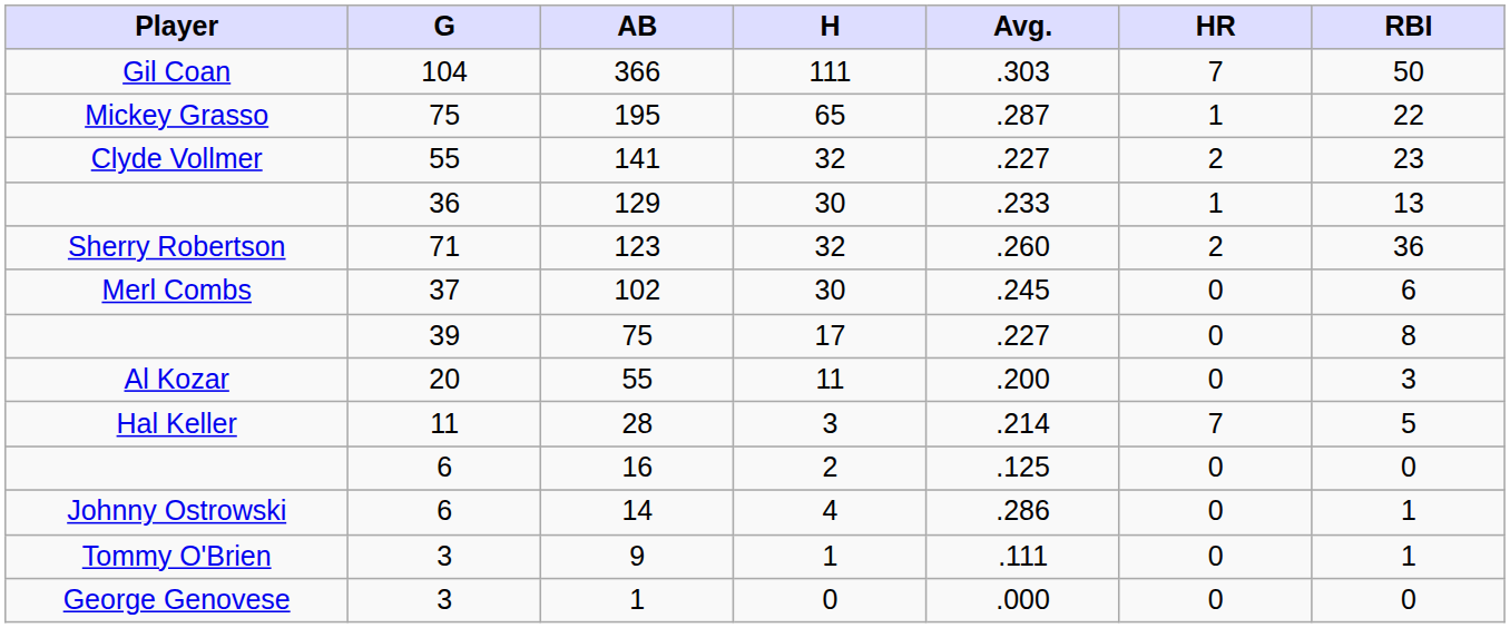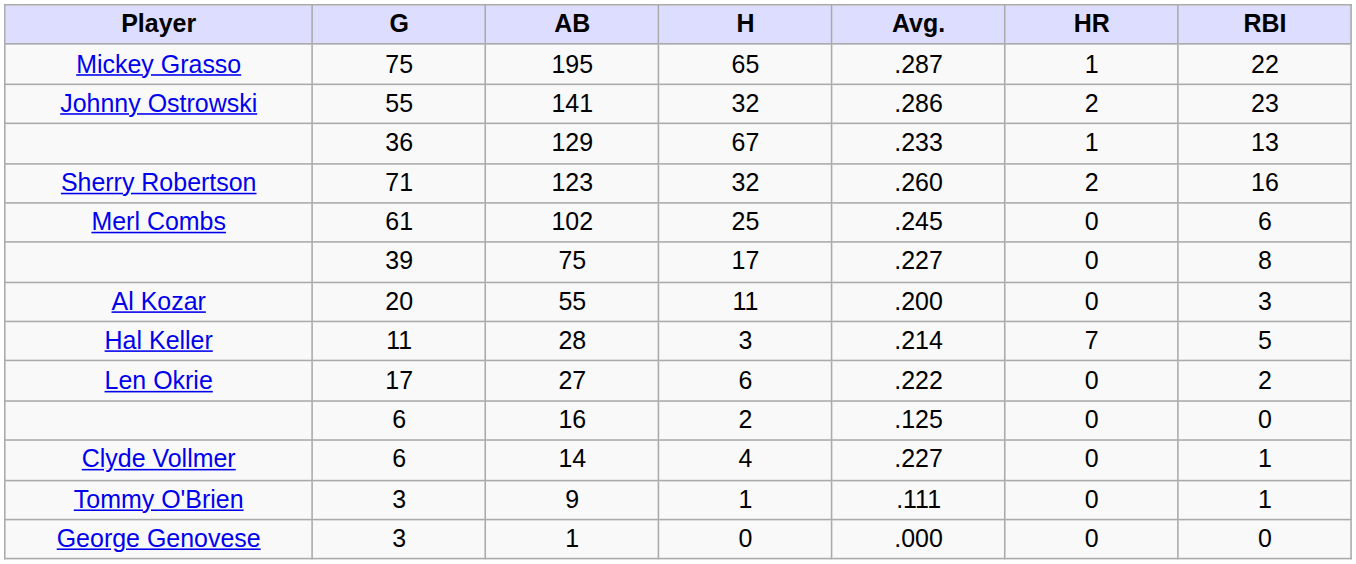 <table class="wikitable sortable">
 <tr>
 <th style="background:#ddf; width:16%;">Player</th>
 <th style="background:#ddf; width:9%;">G</th>
 <th style="background:#ddf; width:9%;">AB</th>
 <th style="background:#ddf; width:9%;">H</th>
 <th style="background:#ddf; width:9%;">Avg.</th>
 <th style="background:#ddf; width:9%;">HR</th>
 <th style="background:#ddf; width:9%;">RBI</th>
-</tr>
-<tr style="text-align:center;">
-<td><a href='#'>Gil Coan</a></td>
-<td>104</td>
-<td>366</td>
-<td>111</td>
-<td>.303</td>
-<td>7</td>
-<td>50</td>
 </tr>
 <tr align="center">
 <td><a href='#'>Mickey Grasso</a></td>
 <td>75</td>
 <td>195</td>
 <td>65</td>
 <td>.287</td>
 <td>1</td>
 <td>22</td>
 </tr>
 <tr align="center">
-<td><a href='#'>Clyde Vollmer</a></td>
+<td><a href='#'>Johnny Ostrowski</a></td>
 <td>55</td>
 <td>141</td>
 <td>32</td>
-<td>.227</td>
+<td>.286</td>
 <td>2</td>
 <td>23</td>
 </tr>
 <tr align="center">
 <td></td>
 <td>36</td>
 <td>129</td>
-<td>30</td>
+<td>67</td>
 <td>.233</td>
 <td>1</td>
 <td>13</td>
 </tr>
 <tr style="text-align:center;">
 <td><a href='#'>Sherry Robertson</a></td>
 <td>71</td>
 <td>123</td>
 <td>32</td>
 <td>.260</td>
 <td>2</td>
-<td>36</td>
+<td>16</td>
 </tr>
 <tr align="center">
 <td><a href='#'>Merl Combs</a></td>
-<td>37</td>
+<td>61</td>
 <td>102</td>
-<td>30</td>
+<td>25</td>
 <td>.245</td>
 <td>0</td>
 <td>6</td>
 </tr>
 <tr align="center">
 <td></td>
 <td>39</td>
 <td>75</td>
 <td>17</td>
 <td>.227</td>
 <td>0</td>
 <td>8</td>
 </tr>
 <tr style="text-align:center;">
 <td><a href='#'>Al Kozar</a></td>
 <td>20</td>
 <td>55</td>
 <td>11</td>
 <td>.200</td>
 <td>0</td>
 <td>3</td>
 </tr>
 <tr align="center">
 <td><a href='#'>Hal Keller</a></td>
 <td>11</td>
 <td>28</td>
 <td>3</td>
 <td>.214</td>
 <td>7</td>
 <td>5</td>
 </tr>
 <tr align="center">
+<td><a href='#'>Len Okrie</a></td>
+<td>17</td>
+<td>27</td>
+<td>6</td>
+<td>.222</td>
+<td>0</td>
+<td>2</td>
+</tr>
+<tr align="center">
 <td></td>
 <td>6</td>
 <td>16</td>
 <td>2</td>
 <td>.125</td>
 <td>0</td>
 <td>0</td>
 </tr>
 <tr align="center">
-<td><a href='#'>Johnny Ostrowski</a></td>
+<td><a href='#'>Clyde Vollmer</a></td>
 <td>6</td>
 <td>14</td>
 <td>4</td>
-<td>.286</td>
+<td>.227</td>
 <td>0</td>
 <td>1</td>
 </tr>
 <tr align="center">
 <td><a href='#'>Tommy O'Brien</a></td>
 <td>3</td>
 <td>9</td>
 <td>1</td>
 <td>.111</td>
 <td>0</td>
 <td>1</td>
 </tr>
 <tr align="center">
 <td><a href='#'>George Genovese</a></td>
 <td>3</td>
 <td>1</td>
 <td>0</td>
 <td>.000</td>
 <td>0</td>
 <td>0</td>
 </tr>
 </table>
